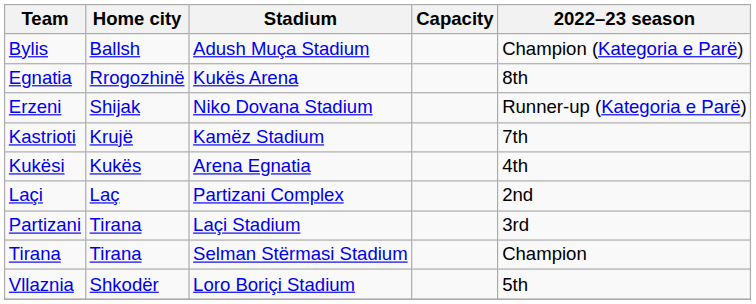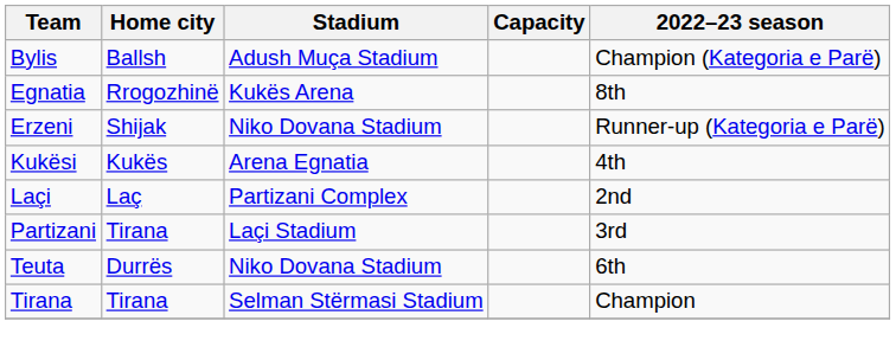 <table class="wikitable sortable">
 <tr>
 <th>Team</th>
 <th>Home city</th>
 <th>Stadium</th>
 <th>Capacity</th>
 <th>2022–23 season</th>
 </tr>
 <tr>
 <td><a href='#'>Bylis</a></td>
 <td><a href='#'>Ballsh</a></td>
 <td><a href='#'>Adush Muça Stadium</a></td>
 <td style="text-align:center;"></td>
 <td>Champion (<a href='#'>Kategoria e Parë</a>)</td>
 </tr>
 <tr>
 <td><a href='#'>Egnatia</a></td>
 <td><a href='#'>Rrogozhinë</a></td>
 <td><a href='#'>Kukës Arena</a></td>
 <td style="text-align:center;"></td>
 <td>8th</td>
 </tr>
 <tr>
 <td><a href='#'>Erzeni</a></td>
 <td><a href='#'>Shijak</a></td>
 <td><a href='#'>Niko Dovana Stadium</a></td>
 <td style="text-align:center;"></td>
 <td>Runner-up (<a href='#'>Kategoria e Parë</a>)</td>
 </tr>
 <tr>
-<td><a href='#'>Kastrioti</a></td>
-<td><a href='#'>Krujë</a></td>
-<td><a href='#'>Kamëz Stadium</a></td>
-<td style="text-align:center;"></td>
-<td>7th</td>
-</tr>
-<tr>
 <td><a href='#'>Kukësi</a></td>
 <td><a href='#'>Kukës</a></td>
 <td><a href='#'>Arena Egnatia</a></td>
 <td style="text-align:center;"></td>
 <td>4th</td>
 </tr>
 <tr>
 <td><a href='#'>Laçi</a></td>
 <td><a href='#'>Laç</a></td>
 <td><a href='#'>Partizani Complex</a></td>
 <td style="text-align:center;"></td>
 <td>2nd</td>
 </tr>
 <tr>
 <td><a href='#'>Partizani</a></td>
 <td><a href='#'>Tirana</a></td>
 <td><a href='#'>Laçi Stadium</a></td>
 <td style="text-align:center;"></td>
 <td>3rd</td>
 </tr>
 <tr>
+<td><a href='#'>Teuta</a></td>
+<td><a href='#'>Durrës</a></td>
+<td><a href='#'>Niko Dovana Stadium</a></td>
+<td style="text-align:center;"></td>
+<td>6th</td>
+</tr>
+<tr>
 <td><a href='#'>Tirana</a></td>
 <td><a href='#'>Tirana</a></td>
 <td><a href='#'>Selman Stërmasi Stadium</a></td>
 <td style="text-align:center;"></td>
 <td>Champion</td>
 </tr>
 <tr>
-<td><a href='#'>Vllaznia</a></td>
-<td><a href='#'>Shkodër</a></td>
-<td><a href='#'>Loro Boriçi Stadium</a></td>
-<td style="text-align:center;"></td>
-<td>5th</td>
-</tr>
-<tr>
 </tr>
 </table>
